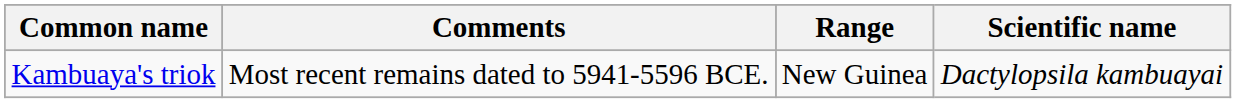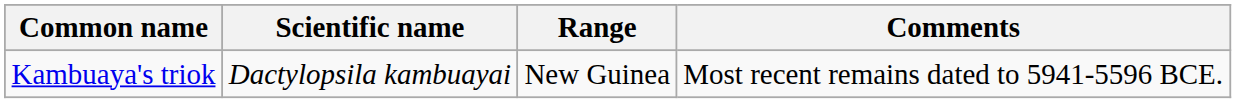 <table class="wikitable sortable">
 <tr>
 <th>Common name</th>
+<th>Scientific name</th>
+<th>Range</th>
 <th class="unsortable">Comments</th>
-<th>Range</th>
-<th>Scientific name</th>
 </tr>
 <tr>
 <td><a href='#'>Kambuaya's triok</a></td>
+<td><em>Dactylopsila kambuayai</em></td>
+<td>New Guinea</td>
 <td>Most recent remains dated to 5941-5596 BCE.</td>
-<td>New Guinea</td>
-<td><em>Dactylopsila kambuayai</em></td>
 </tr>
 </table>
